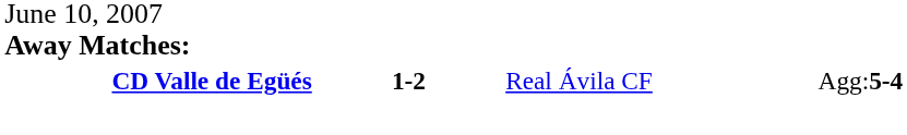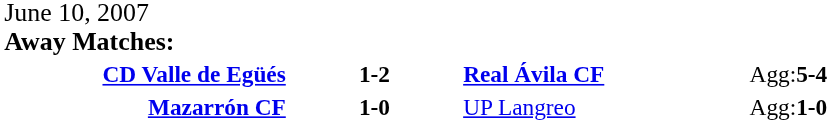 <table width=100% cellspacing=1>
 <tr>
 <th width=20%></th>
 <th width=12%></th>
 <th width=20%></th>
 <th></th>
 </tr>
 <tr>
 <td>June 10, 2007<br><strong>Away Matches:</strong></td>
 </tr>
 <tr style=font-size:90%>
 <td align=right><strong><a href='#'>CD Valle de Egüés</a></strong></td>
 <td align=center><strong>1-2</strong></td>
-<td><a href='#'>Real Ávila CF</a></td>
+<td><strong><a href='#'>Real Ávila CF</a></strong></td>
 <td>Agg:<strong>5-4</strong></td>
 </tr>
+<tr style=font-size:90%>
+<td align=right><strong><a href='#'>Mazarrón CF</a></strong></td>
+<td align=center><strong>1-0</strong></td>
+<td><a href='#'>UP Langreo</a></td>
+<td>Agg:<strong>1-0</strong></td>
+</tr>
 </table>
